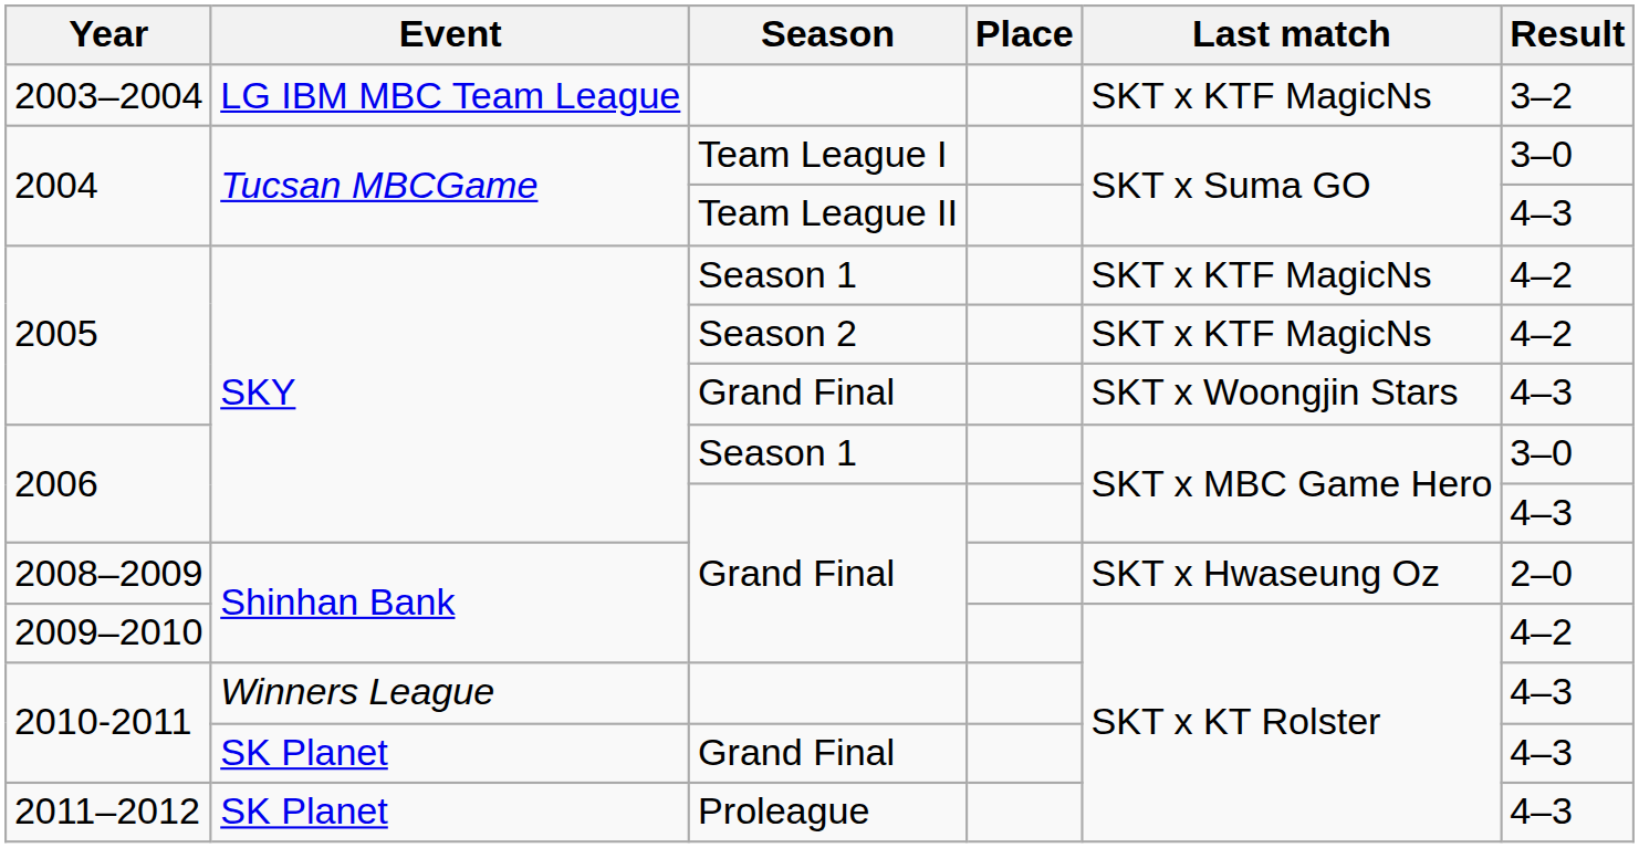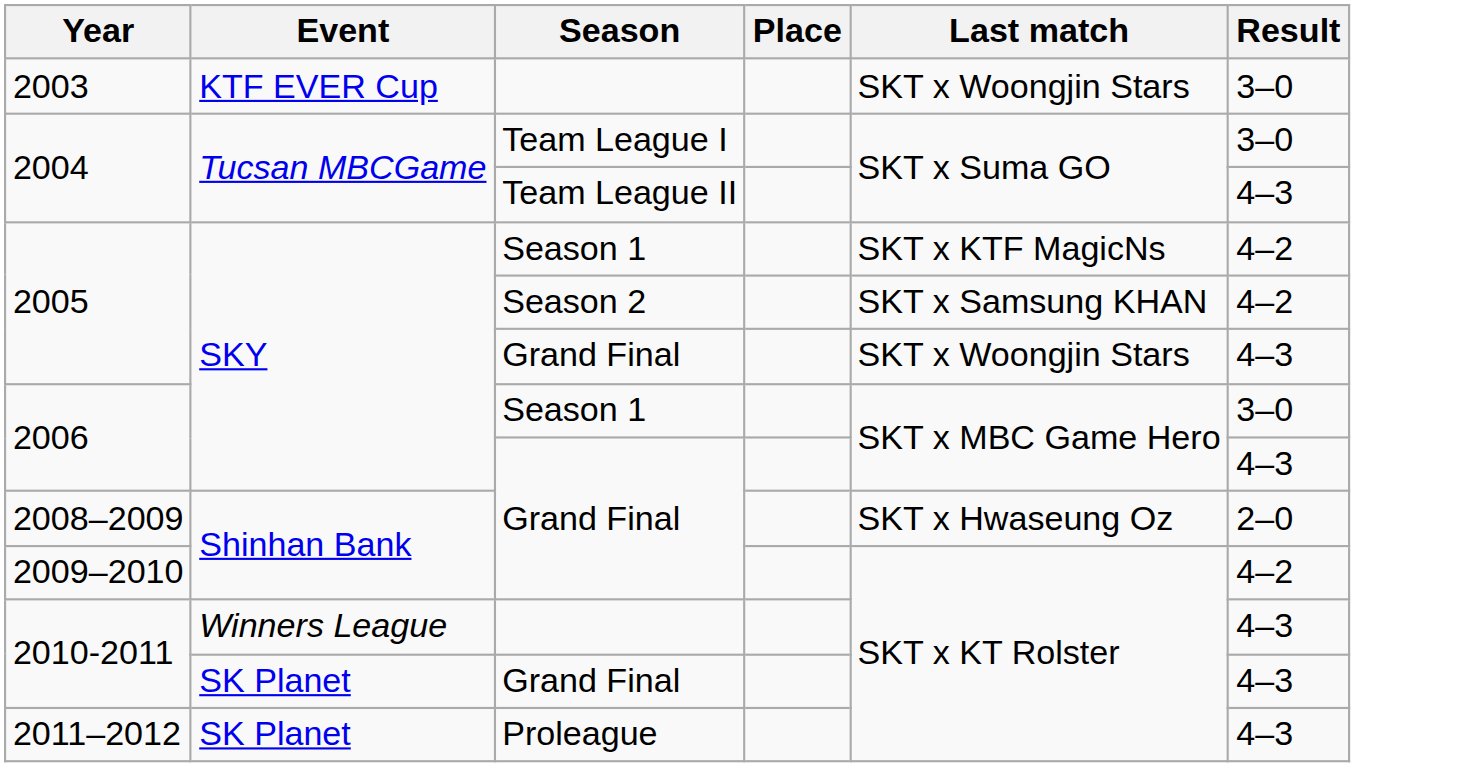 <table class="wikitable sortable">
 <tr>
 <th>Year</th>
 <th>Event</th>
 <th>Season</th>
 <th>Place</th>
 <th>Last match</th>
 <th>Result</th>
 </tr>
 <tr>
-<td>2003–2004</td>
-<td><a href='#'>LG IBM MBC Team League</a></td>
+<td>2003</td>
+<td><a href='#'>KTF EVER Cup</a></td>
 <td></td>
 <td></td>
-<td>SKT x KTF MagicNs</td>
-<td>3–2</td>
+<td>SKT x Woongjin Stars</td>
+<td>3–0</td>
 </tr>
 <tr>
 <td rowspan="2">2004</td>
 <td rowspan="2"><a href='#'><em>Tucsan MBCGame</em></a></td>
 <td>Team League I</td>
 <td></td>
 <td rowspan="2">SKT x Suma GO</td>
 <td>3–0</td>
 </tr>
 <tr>
 <td>Team League II</td>
 <td></td>
 <td>4–3</td>
 </tr>
 <tr>
 <td rowspan="3">2005</td>
 <td rowspan="5"><a href='#'>SKY</a></td>
 <td>Season 1</td>
 <td></td>
 <td>SKT x KTF MagicNs</td>
 <td>4–2</td>
 </tr>
 <tr>
 <td>Season 2</td>
 <td></td>
-<td>SKT x KTF MagicNs</td>
+<td>SKT x Samsung KHAN</td>
 <td>4–2</td>
 </tr>
 <tr>
 <td>Grand Final</td>
 <td></td>
 <td>SKT x Woongjin Stars</td>
 <td>4–3</td>
 </tr>
 <tr>
 <td rowspan="2">2006</td>
 <td>Season 1</td>
 <td></td>
 <td rowspan="2">SKT x MBC Game Hero</td>
 <td>3–0</td>
 </tr>
 <tr>
 <td rowspan="3">Grand Final</td>
 <td></td>
 <td>4–3</td>
 </tr>
 <tr>
 <td>2008–2009</td>
 <td rowspan="2"><a href='#'>Shinhan Bank</a></td>
 <td></td>
 <td>SKT x Hwaseung Oz</td>
 <td>2–0</td>
 </tr>
 <tr>
 <td>2009–2010</td>
 <td></td>
 <td rowspan="4">SKT x KT Rolster</td>
 <td>4–2</td>
 </tr>
 <tr>
 <td rowspan="2">2010-2011</td>
 <td><em>Winners League</em></td>
 <td></td>
 <td></td>
 <td>4–3</td>
 </tr>
 <tr>
 <td><a href='#'>SK Planet</a></td>
 <td>Grand Final</td>
 <td></td>
 <td>4–3</td>
 </tr>
 <tr>
 <td>2011–2012</td>
 <td><a href='#'>SK Planet</a></td>
 <td>Proleague</td>
 <td></td>
 <td>4–3</td>
 </tr>
 </table>
